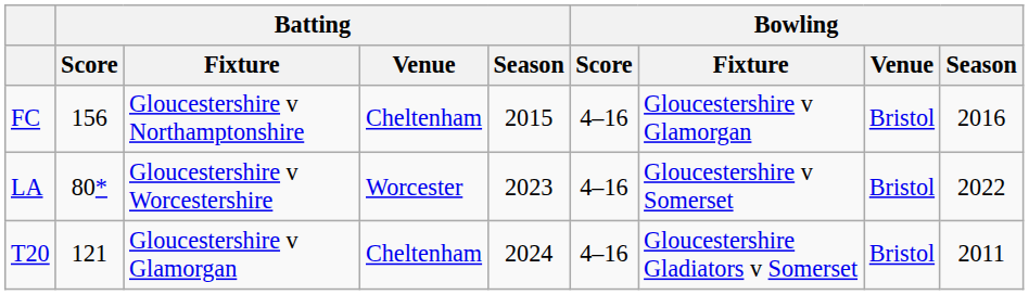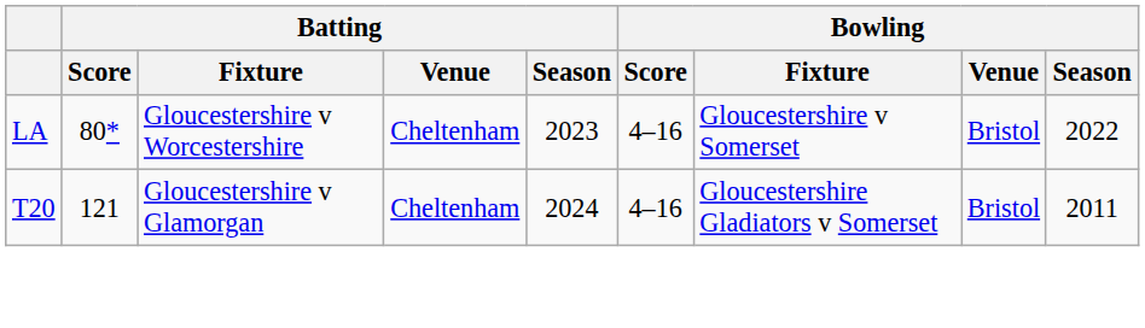 <table class=wikitable style="font-size:90%">
 <tr>
 <th rowspan="1"></th>
 <th colspan="4" rowspan="1">Batting</th>
 <th colspan="4" rowspan="1">Bowling</th>
 </tr>
 <tr>
 <th></th>
 <th>Score</th>
 <th>Fixture</th>
 <th>Venue</th>
 <th>Season</th>
 <th>Score</th>
 <th>Fixture</th>
 <th>Venue</th>
 <th>Season</th>
 </tr>
 <tr>
-<td><a href='#'>FC</a></td>
-<td align="center">156</td>
-<td><a href='#'>Gloucestershire</a> v <a href='#'>Northamptonshire</a></td>
-<td><a href='#'>Cheltenham</a></td>
-<td align="center">2015</td>
-<td align="center">4–16</td>
-<td><a href='#'>Gloucestershire</a> v <a href='#'>Glamorgan</a></td>
-<td><a href='#'>Bristol</a></td>
-<td align="center">2016</td>
-</tr>
-<tr>
 <td><a href='#'>LA</a></td>
 <td align="center">80<a href='#'>*</a></td>
 <td><a href='#'>Gloucestershire</a> v <a href='#'>Worcestershire</a></td>
-<td><a href='#'>Worcester</a></td>
+<td><a href='#'>Cheltenham</a></td>
 <td align="center">2023</td>
 <td align="center">4–16</td>
 <td><a href='#'>Gloucestershire</a> v <a href='#'>Somerset</a></td>
 <td><a href='#'>Bristol</a></td>
 <td align="center">2022</td>
 </tr>
 <tr>
 <td><a href='#'>T20</a></td>
 <td align="center">121</td>
 <td><a href='#'>Gloucestershire</a> v <a href='#'>Glamorgan</a></td>
 <td><a href='#'>Cheltenham</a></td>
 <td align="center">2024</td>
 <td align="center">4–16</td>
 <td><a href='#'>Gloucestershire Gladiators</a> v <a href='#'>Somerset</a></td>
 <td><a href='#'>Bristol</a></td>
 <td align="center">2011</td>
 </tr>
 </table>
